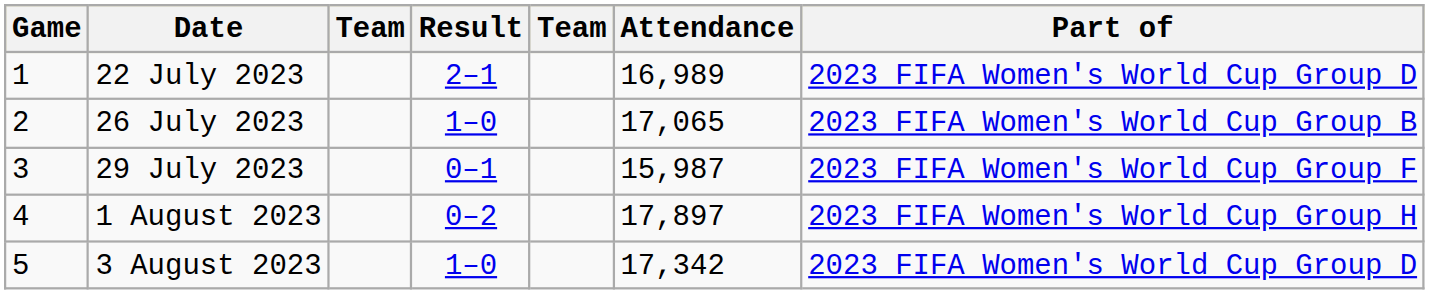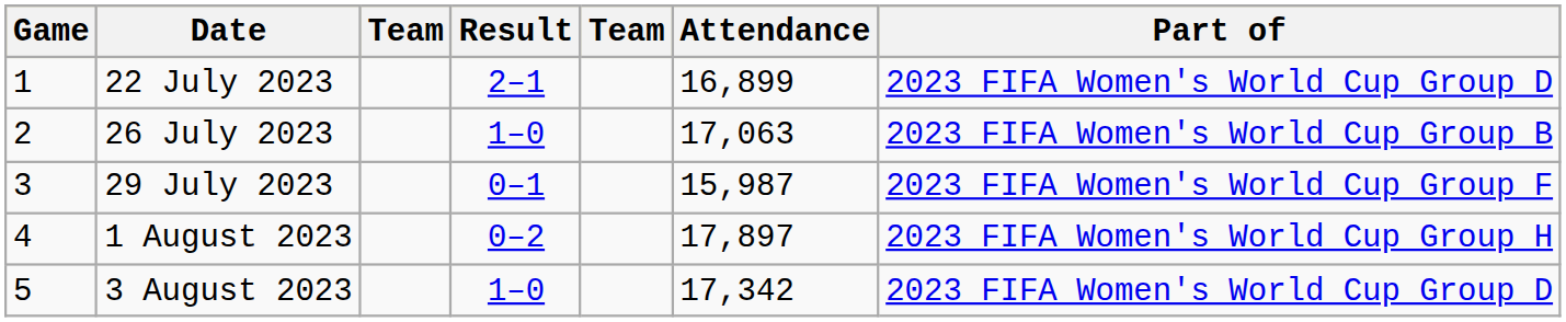 <table class="wikitable">
 <tr style="background:#BDB76B;">
 <th>Game</th>
 <th>Date</th>
 <th>Team</th>
 <th>Result</th>
 <th>Team</th>
 <th>Attendance</th>
 <th>Part of</th>
 </tr>
 <tr>
 <td>1</td>
 <td>22 July 2023</td>
 <td></td>
 <td align="center"><a href='#'>2–1</a></td>
 <td></td>
-<td>16,989</td>
+<td>16,899</td>
 <td><a href='#'>2023 FIFA Women's World Cup Group D</a></td>
 </tr>
 <tr>
 <td>2</td>
 <td>26 July 2023</td>
 <td></td>
 <td align="center"><a href='#'>1–0</a></td>
 <td></td>
-<td>17,065</td>
+<td>17,063</td>
 <td><a href='#'>2023 FIFA Women's World Cup Group B</a></td>
 </tr>
 <tr>
 <td>3</td>
 <td>29 July 2023</td>
 <td></td>
 <td align="center"><a href='#'>0–1</a></td>
 <td></td>
 <td>15,987</td>
 <td><a href='#'>2023 FIFA Women's World Cup Group F</a></td>
 </tr>
 <tr>
 <td>4</td>
 <td>1 August 2023</td>
 <td></td>
 <td align="center"><a href='#'>0–2</a></td>
 <td></td>
 <td>17,897</td>
 <td><a href='#'>2023 FIFA Women's World Cup Group H</a></td>
 </tr>
 <tr>
 <td>5</td>
 <td>3 August 2023</td>
 <td></td>
 <td align="center"><a href='#'>1–0</a></td>
 <td></td>
 <td>17,342</td>
 <td><a href='#'>2023 FIFA Women's World Cup Group D</a></td>
 </tr>
 </table>
